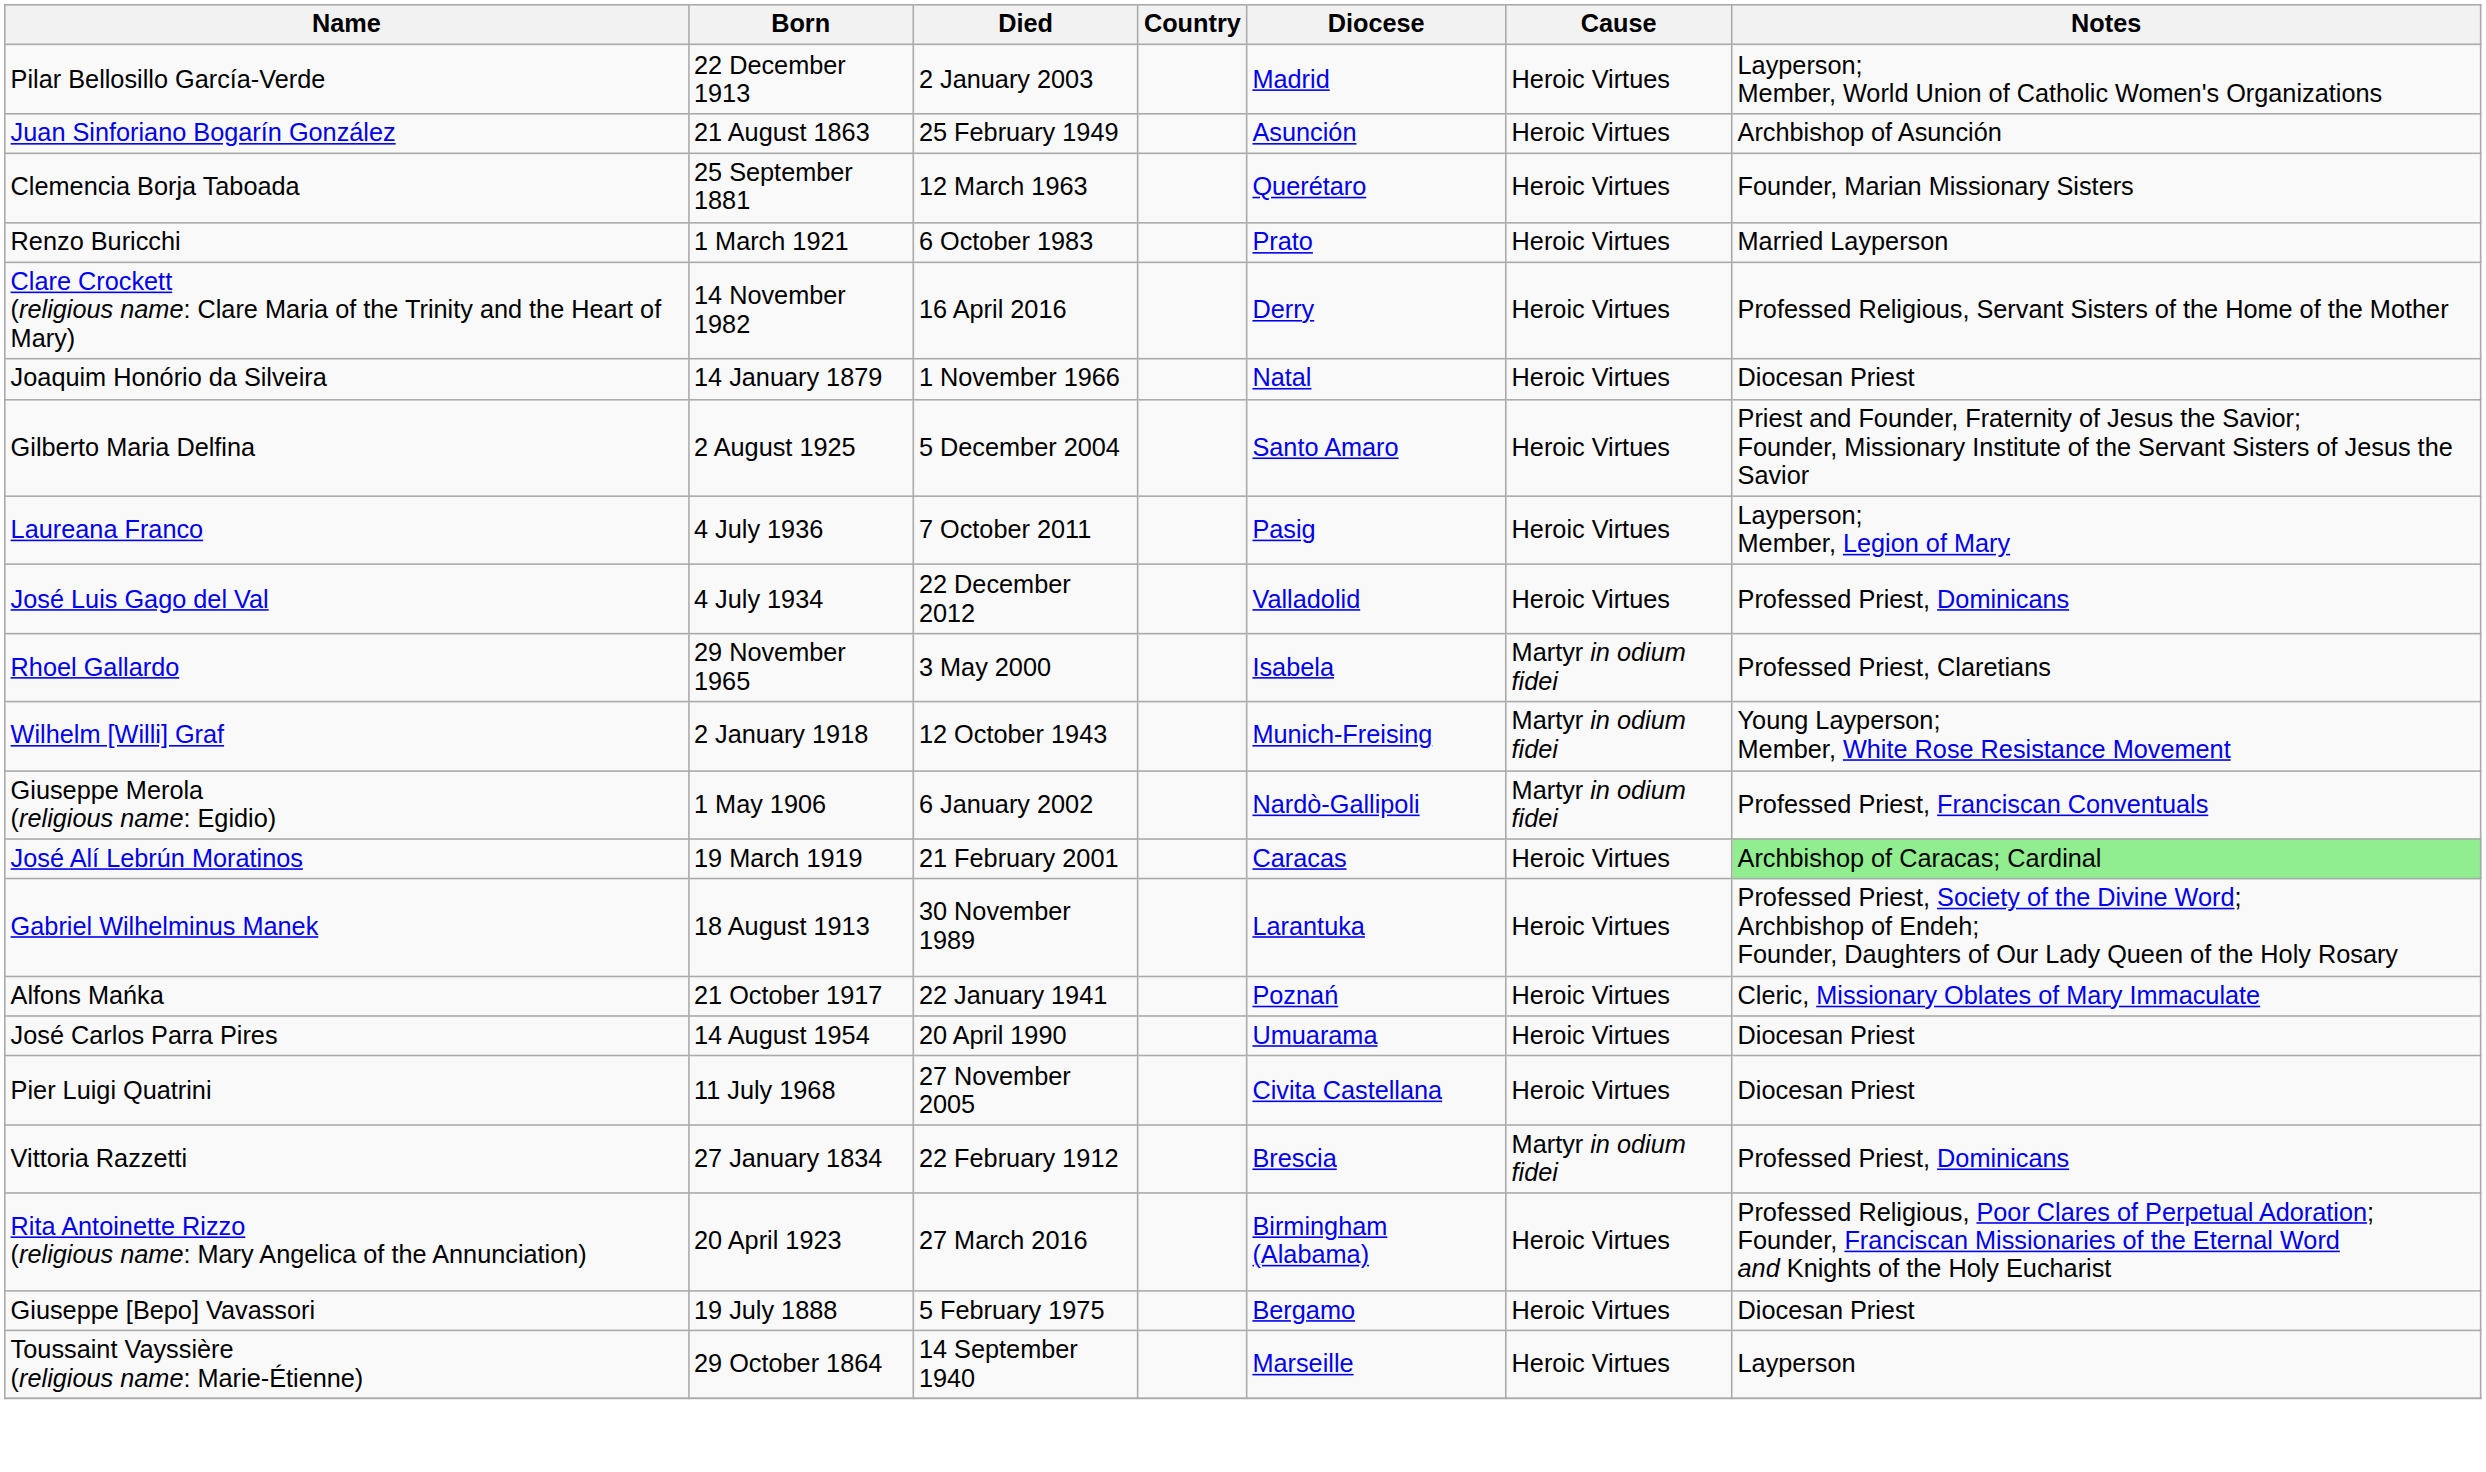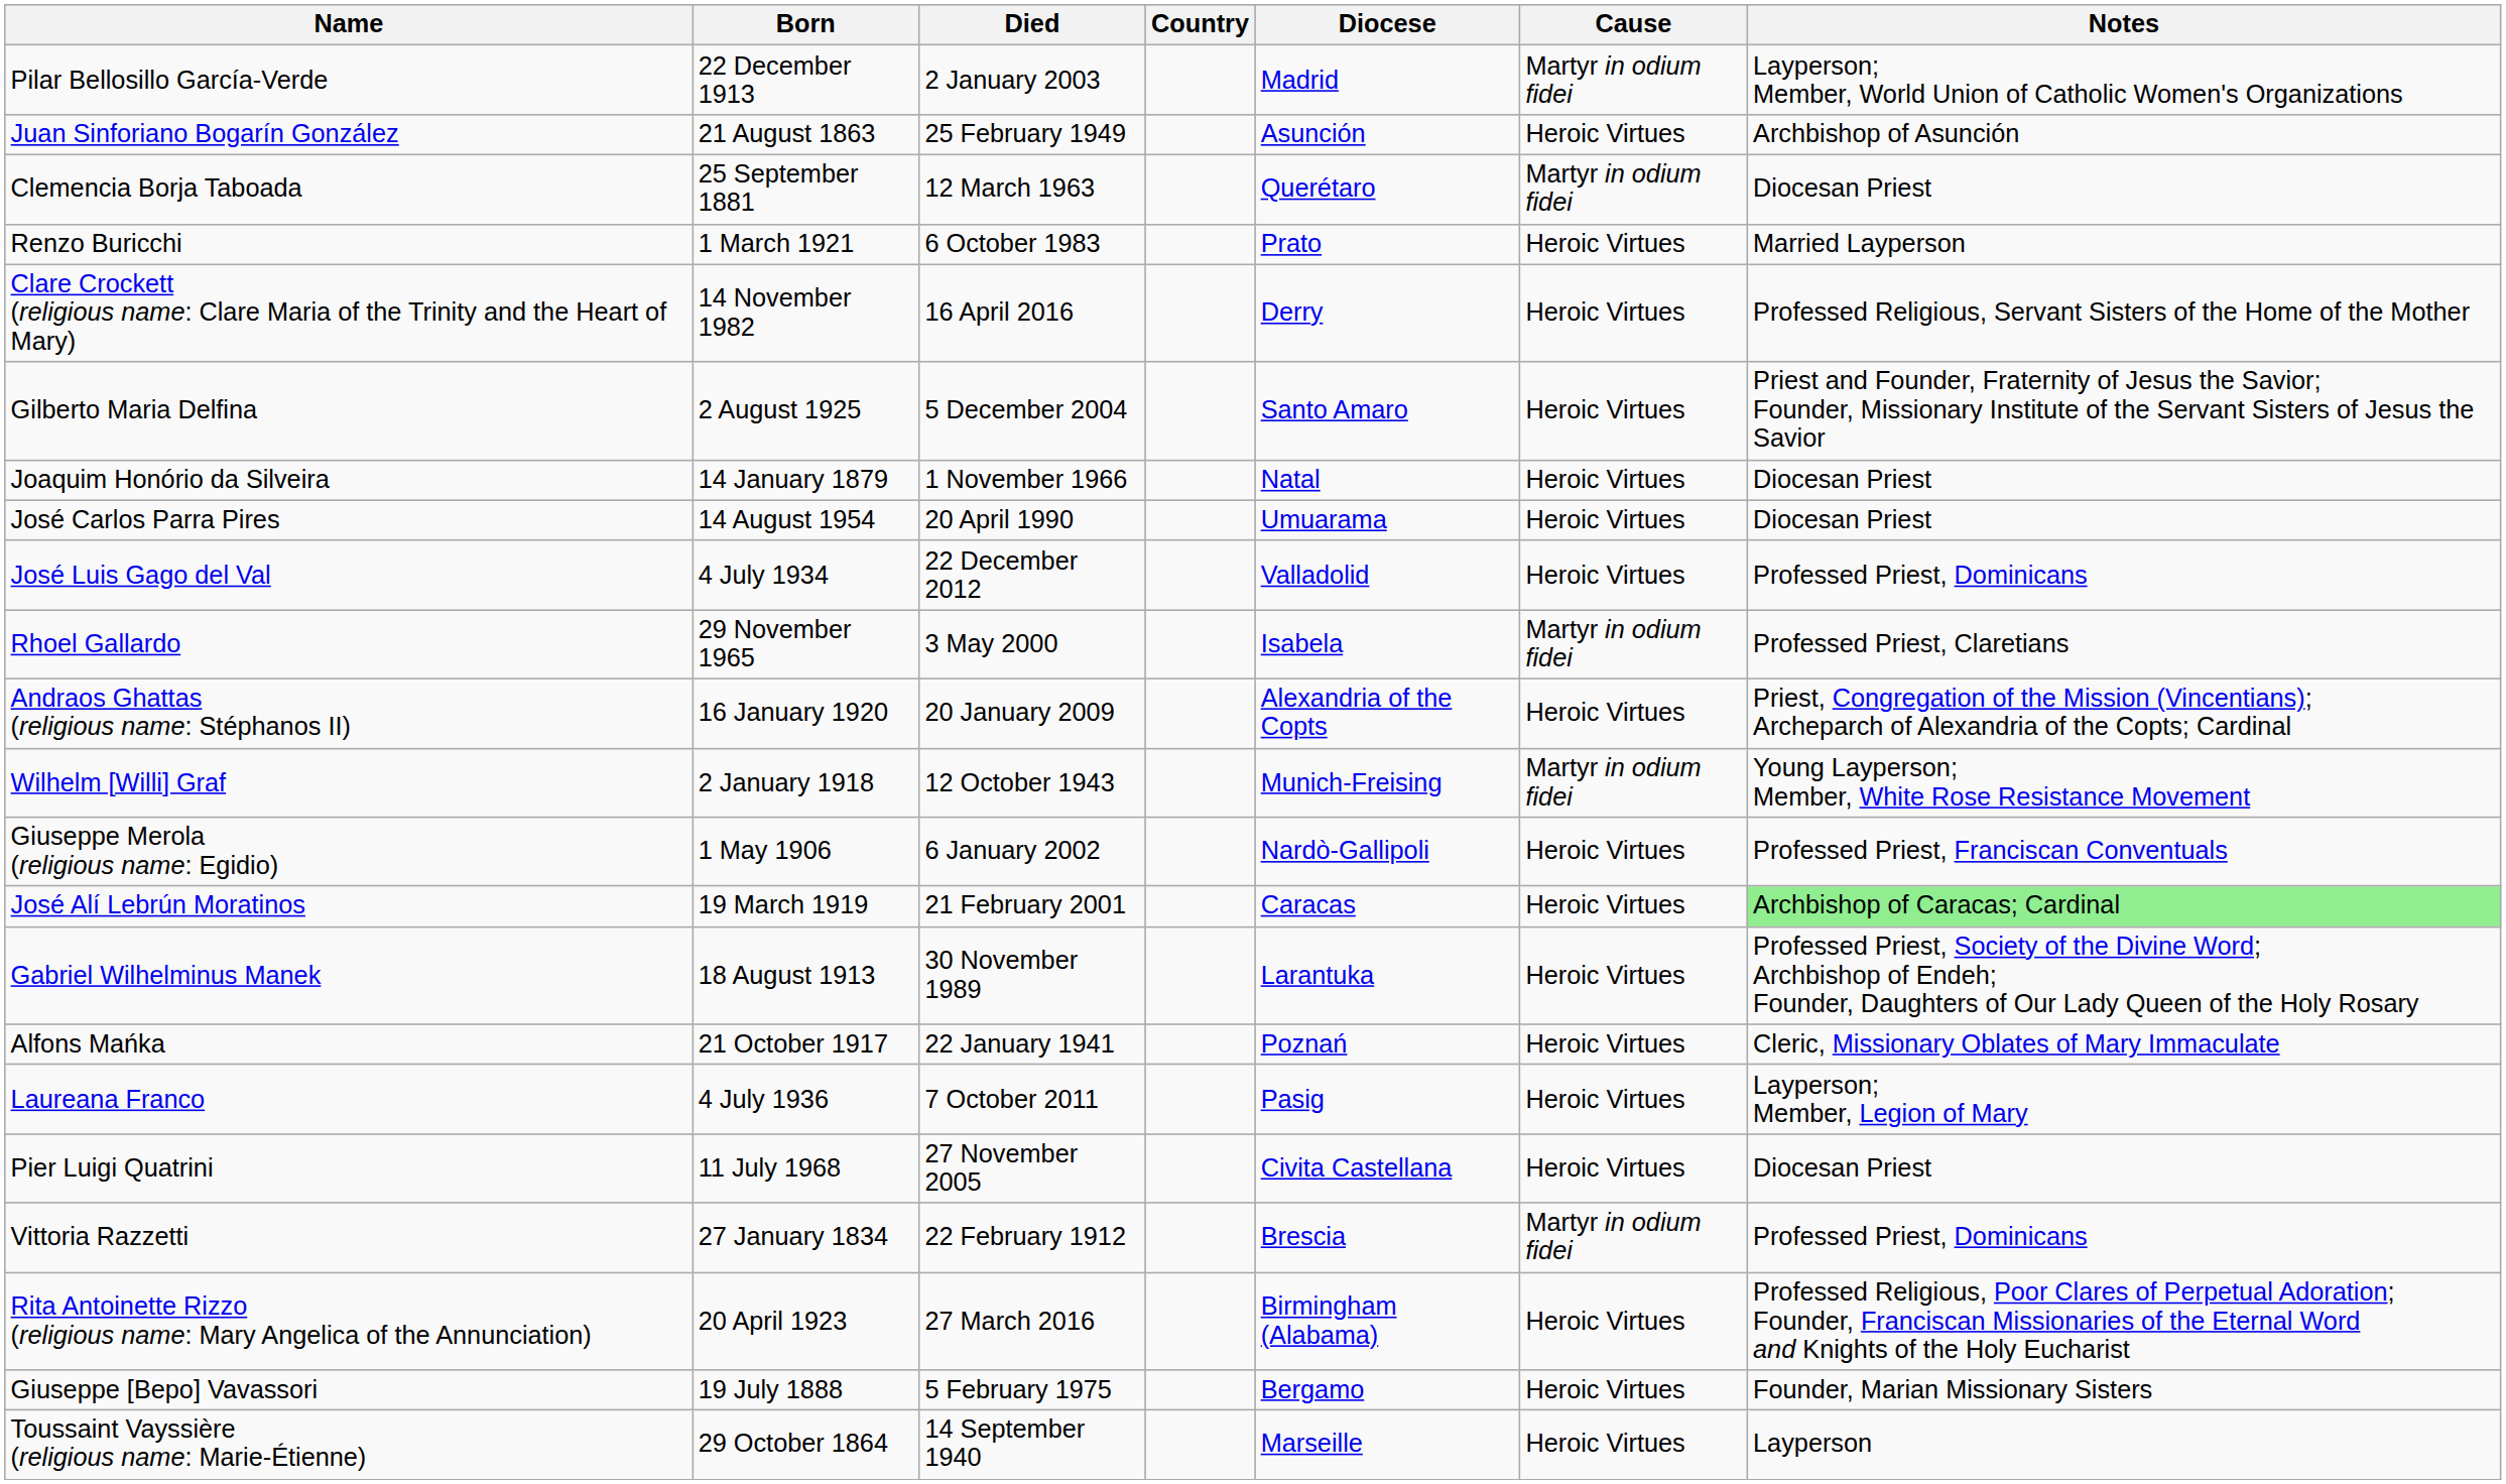 <table class="wikitable sortable">
 <tr>
 <th>Name</th>
 <th>Born</th>
 <th>Died</th>
 <th>Country</th>
 <th>Diocese</th>
 <th>Cause</th>
 <th>Notes</th>
 </tr>
 <tr>
 <td>Pilar Bellosillo García-Verde</td>
 <td>22 December 1913</td>
 <td>2 January 2003</td>
 <td></td>
 <td><a href='#'>Madrid</a></td>
-<td>Heroic Virtues</td>
+<td>Martyr <em>in odium fidei</em></td>
 <td>Layperson; <br>Member, World Union of Catholic Women's Organizations</td>
 </tr>
 <tr>
 <td><a href='#'>Juan Sinforiano Bogarín González</a></td>
 <td>21 August 1863</td>
 <td>25 February 1949</td>
 <td></td>
 <td><a href='#'>Asunción</a></td>
 <td>Heroic Virtues</td>
 <td>Archbishop of Asunción</td>
 </tr>
 <tr>
 <td>Clemencia Borja Taboada</td>
 <td>25 September 1881</td>
 <td>12 March 1963</td>
 <td></td>
 <td><a href='#'>Querétaro</a></td>
-<td>Heroic Virtues</td>
-<td>Founder, Marian Missionary Sisters</td>
+<td>Martyr <em>in odium fidei</em></td>
+<td>Diocesan Priest</td>
 </tr>
 <tr>
 <td>Renzo Buricchi</td>
 <td>1 March 1921</td>
 <td>6 October 1983</td>
 <td></td>
 <td><a href='#'>Prato</a></td>
 <td>Heroic Virtues</td>
 <td>Married Layperson</td>
 </tr>
 <tr>
 <td><a href='#'>Clare Crockett</a> <br>(<em>religious name</em>: Clare Maria of the Trinity and the Heart of Mary)</td>
 <td>14 November 1982</td>
 <td>16 April 2016</td>
 <td><br></td>
 <td><a href='#'>Derry</a></td>
 <td>Heroic Virtues</td>
 <td>Professed Religious, Servant Sisters of the Home of the Mother</td>
 </tr>
 <tr>
+<td>Gilberto Maria Delfina</td>
+<td>2 August 1925</td>
+<td>5 December 2004</td>
+<td></td>
+<td><a href='#'>Santo Amaro</a></td>
+<td>Heroic Virtues</td>
+<td>Priest and Founder, Fraternity of Jesus the Savior;<br> Founder, Missionary Institute of the Servant Sisters of Jesus the Savior</td>
+</tr>
+<tr>
 <td>Joaquim Honório da Silveira</td>
 <td>14 January 1879</td>
 <td>1 November 1966</td>
 <td></td>
 <td><a href='#'>Natal</a></td>
 <td>Heroic Virtues</td>
 <td>Diocesan Priest</td>
 </tr>
 <tr>
-<td>Gilberto Maria Delfina</td>
-<td>2 August 1925</td>
-<td>5 December 2004</td>
+<td>José Carlos Parra Pires</td>
+<td>14 August 1954</td>
+<td>20 April 1990</td>
 <td></td>
-<td><a href='#'>Santo Amaro</a></td>
+<td><a href='#'>Umuarama</a></td>
 <td>Heroic Virtues</td>
-<td>Priest and Founder, Fraternity of Jesus the Savior;<br> Founder, Missionary Institute of the Servant Sisters of Jesus the Savior</td>
-</tr>
-<tr>
-<td><a href='#'>Laureana Franco</a></td>
-<td>4 July 1936</td>
-<td>7 October 2011</td>
-<td></td>
-<td><a href='#'>Pasig</a></td>
-<td>Heroic Virtues</td>
-<td>Layperson; <br>Member, <a href='#'>Legion of Mary</a></td>
+<td>Diocesan Priest</td>
 </tr>
 <tr>
 <td><a href='#'>José Luis Gago del Val</a></td>
 <td>4 July 1934</td>
 <td>22 December 2012</td>
 <td></td>
 <td><a href='#'>Valladolid</a></td>
 <td>Heroic Virtues</td>
 <td>Professed Priest, <a href='#'>Dominicans</a></td>
 </tr>
 <tr>
 <td><a href='#'>Rhoel Gallardo</a></td>
 <td>29 November 1965</td>
 <td>3 May 2000</td>
 <td></td>
 <td><a href='#'>Isabela</a></td>
 <td>Martyr <em>in odium fidei</em></td>
 <td>Professed Priest, Claretians</td>
 </tr>
 <tr>
+<td><a href='#'>Andraos Ghattas</a> <br>(<em>religious name</em>: Stéphanos II)</td>
+<td>16 January 1920</td>
+<td>20 January 2009</td>
+<td></td>
+<td><a href='#'>Alexandria of the Copts</a></td>
+<td>Heroic Virtues</td>
+<td>Priest, <a href='#'>Congregation of the Mission (Vincentians)</a>;<br> Archeparch of Alexandria of the Copts; Cardinal</td>
+</tr>
+<tr>
 <td><a href='#'>Wilhelm [Willi] Graf</a></td>
 <td>2 January 1918</td>
 <td>12 October 1943</td>
 <td></td>
 <td><a href='#'>Munich-Freising</a></td>
 <td>Martyr <em>in odium fidei</em></td>
 <td>Young Layperson;<br> Member, <a href='#'>White Rose Resistance Movement</a></td>
 </tr>
 <tr>
 <td>Giuseppe Merola <br>(<em>religious name</em>: Egidio)</td>
 <td>1 May 1906</td>
 <td>6 January 2002</td>
 <td></td>
 <td><a href='#'>Nardò-Gallipoli</a></td>
-<td>Martyr <em>in odium fidei</em></td>
+<td>Heroic Virtues</td>
 <td>Professed Priest, <a href='#'>Franciscan Conventuals</a></td>
 </tr>
 <tr>
 <td><a href='#'>José Alí Lebrún Moratinos</a></td>
 <td>19 March 1919</td>
 <td>21 February 2001</td>
 <td></td>
 <td><a href='#'>Caracas</a></td>
 <td>Heroic Virtues</td>
 <td style="background: lightgreen;">Archbishop of Caracas; Cardinal</td>
 </tr>
 <tr>
 <td><a href='#'>Gabriel Wilhelminus Manek</a></td>
 <td>18 August 1913</td>
 <td>30 November 1989</td>
 <td><br></td>
 <td><a href='#'>Larantuka</a></td>
 <td>Heroic Virtues</td>
 <td>Professed Priest, <a href='#'>Society of the Divine Word</a>;<br> Archbishop of Endeh;<br> Founder, Daughters of Our Lady Queen of the Holy Rosary</td>
 </tr>
 <tr>
 <td>Alfons Mańka</td>
 <td>21 October 1917</td>
 <td>22 January 1941</td>
 <td><br></td>
 <td><a href='#'>Poznań</a></td>
 <td>Heroic Virtues</td>
 <td>Cleric, <a href='#'>Missionary Oblates of Mary Immaculate</a></td>
 </tr>
 <tr>
-<td>José Carlos Parra Pires</td>
-<td>14 August 1954</td>
-<td>20 April 1990</td>
+<td><a href='#'>Laureana Franco</a></td>
+<td>4 July 1936</td>
+<td>7 October 2011</td>
 <td></td>
-<td><a href='#'>Umuarama</a></td>
+<td><a href='#'>Pasig</a></td>
 <td>Heroic Virtues</td>
-<td>Diocesan Priest</td>
+<td>Layperson; <br>Member, <a href='#'>Legion of Mary</a></td>
 </tr>
 <tr>
 <td>Pier Luigi Quatrini</td>
 <td>11 July 1968</td>
 <td>27 November 2005</td>
 <td></td>
 <td><a href='#'>Civita Castellana</a></td>
 <td>Heroic Virtues</td>
 <td>Diocesan Priest</td>
 </tr>
 <tr>
 <td>Vittoria Razzetti</td>
 <td>27 January 1834</td>
 <td>22 February 1912</td>
 <td></td>
 <td><a href='#'>Brescia</a></td>
 <td>Martyr <em>in odium fidei</em></td>
 <td>Professed Priest, <a href='#'>Dominicans</a></td>
 </tr>
 <tr>
 <td><a href='#'>Rita Antoinette Rizzo</a> <br>(<em>religious name</em>: Mary Angelica of the Annunciation)</td>
 <td>20 April 1923</td>
 <td>27 March 2016</td>
 <td></td>
 <td><a href='#'>Birmingham (Alabama)</a></td>
 <td>Heroic Virtues</td>
 <td>Professed Religious, <a href='#'>Poor Clares of Perpetual Adoration</a>; <br>Founder, <a href='#'>Franciscan Missionaries of the Eternal Word</a> <br><em>and</em> Knights of the Holy Eucharist</td>
 </tr>
 <tr>
 <td>Giuseppe [Bepo] Vavassori</td>
 <td>19 July 1888</td>
 <td>5 February 1975</td>
 <td></td>
 <td><a href='#'>Bergamo</a></td>
 <td>Heroic Virtues</td>
-<td>Diocesan Priest</td>
+<td>Founder, Marian Missionary Sisters</td>
 </tr>
 <tr>
 <td>Toussaint Vayssière <br>(<em>religious name</em>: Marie-Étienne)</td>
 <td>29 October 1864</td>
 <td>14 September 1940</td>
 <td></td>
 <td><a href='#'>Marseille</a></td>
 <td>Heroic Virtues</td>
 <td>Layperson</td>
 </tr>
 <tr>
 </tr>
 </table>
